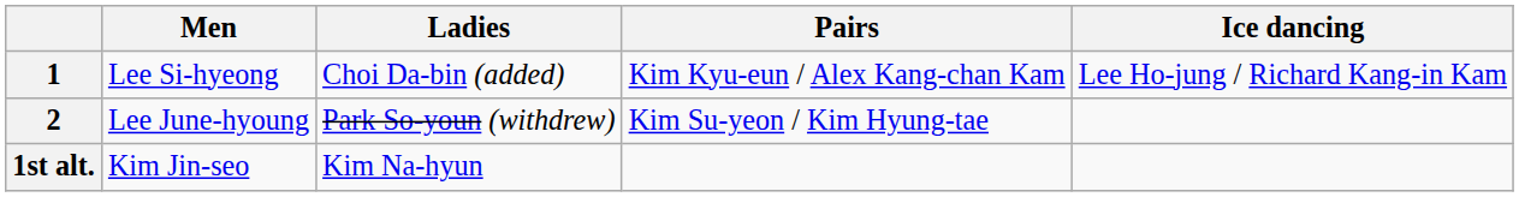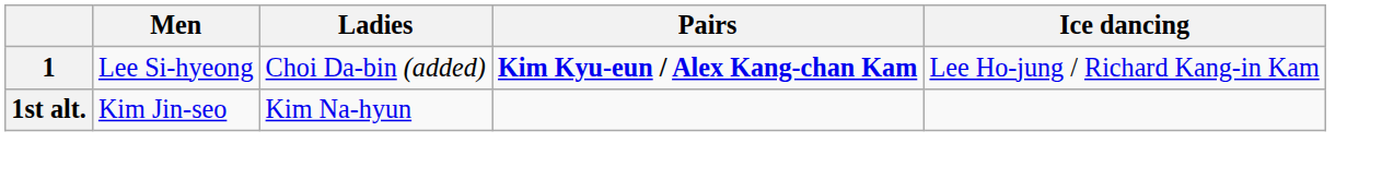 <table class="wikitable">
 <tr>
 <th></th>
 <th>Men</th>
 <th>Ladies</th>
 <th>Pairs</th>
 <th>Ice dancing</th>
 </tr>
 <tr>
 <th>1</th>
 <td><a href='#'>Lee Si-hyeong</a></td>
 <td><a href='#'>Choi Da-bin</a> <em>(added)</em></td>
-<td><a href='#'>Kim Kyu-eun</a> / <a href='#'>Alex Kang-chan Kam</a></td>
+<td><strong><a href='#'>Kim Kyu-eun</a> / <a href='#'>Alex Kang-chan Kam</a></strong></td>
 <td><a href='#'>Lee Ho-jung</a> / <a href='#'>Richard Kang-in Kam</a></td>
-</tr>
-<tr>
-<th>2</th>
-<td><a href='#'>Lee June-hyoung</a></td>
-<td><s><a href='#'>Park So-youn</a></s> <em>(withdrew)</em></td>
-<td><a href='#'>Kim Su-yeon</a> / <a href='#'>Kim Hyung-tae</a></td>
-<td></td>
 </tr>
 <tr>
 <th>1st alt.</th>
 <td><a href='#'>Kim Jin-seo</a></td>
 <td><a href='#'>Kim Na-hyun</a></td>
 <td></td>
 <td></td>
 </tr>
 </table>
